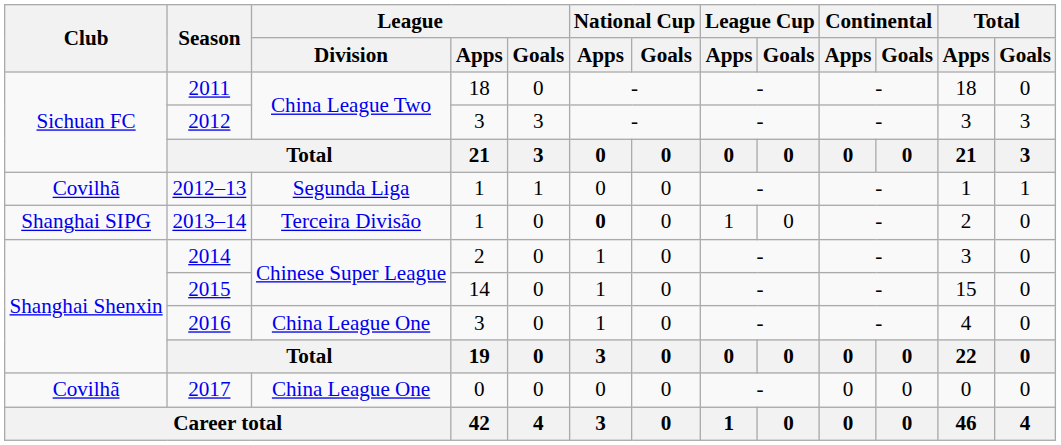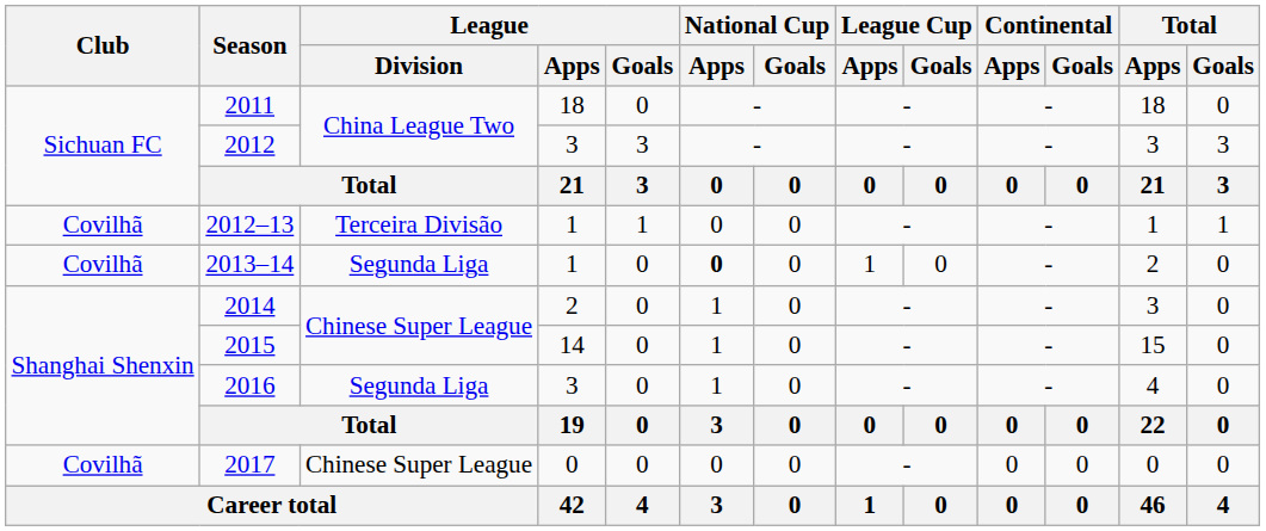 <table class="wikitable" style="text-align: center">
 <tr>
 <th rowspan="2">Club</th>
 <th rowspan="2">Season</th>
 <th colspan="3">League</th>
 <th colspan="2">National Cup</th>
 <th colspan="2">League Cup</th>
 <th colspan="2">Continental</th>
 <th colspan="2">Total</th>
 </tr>
 <tr>
 <th>Division</th>
 <th>Apps</th>
 <th>Goals</th>
 <th>Apps</th>
 <th>Goals</th>
 <th>Apps</th>
 <th>Goals</th>
 <th>Apps</th>
 <th>Goals</th>
 <th>Apps</th>
 <th>Goals</th>
 </tr>
 <tr>
 <td rowspan=3><a href='#'>Sichuan FC</a></td>
 <td><a href='#'>2011</a></td>
 <td rowspan="2"><a href='#'>China League Two</a></td>
 <td>18</td>
 <td>0</td>
 <td colspan="2">-</td>
 <td colspan="2">-</td>
 <td colspan="2">-</td>
 <td>18</td>
 <td>0</td>
 </tr>
 <tr>
 <td><a href='#'>2012</a></td>
 <td>3</td>
 <td>3</td>
 <td colspan="2">-</td>
 <td colspan="2">-</td>
 <td colspan="2">-</td>
 <td>3</td>
 <td>3</td>
 </tr>
 <tr>
 <th colspan=2>Total</th>
 <th>21</th>
 <th>3</th>
 <th>0</th>
 <th>0</th>
 <th>0</th>
 <th>0</th>
 <th>0</th>
 <th>0</th>
 <th>21</th>
 <th>3</th>
 </tr>
 <tr>
 <td><a href='#'>Covilhã</a></td>
 <td><a href='#'>2012–13</a></td>
-<td><a href='#'>Segunda Liga</a></td>
+<td><a href='#'>Terceira Divisão</a></td>
 <td>1</td>
 <td>1</td>
 <td>0</td>
 <td>0</td>
 <td colspan="2">-</td>
 <td colspan="2">-</td>
 <td>1</td>
 <td>1</td>
 </tr>
 <tr>
-<td rowspan="1"><a href='#'>Shanghai SIPG</a></td>
+<td><a href='#'>Covilhã</a></td>
 <td><a href='#'>2013–14</a></td>
-<td><a href='#'>Terceira Divisão</a></td>
+<td><a href='#'>Segunda Liga</a></td>
 <td>1</td>
 <td>0</td>
 <td><strong>0</strong></td>
 <td>0</td>
 <td>1</td>
 <td>0</td>
 <td colspan="2">-</td>
 <td>2</td>
 <td>0</td>
 </tr>
 <tr>
 <td rowspan=4><a href='#'>Shanghai Shenxin</a></td>
 <td><a href='#'>2014</a></td>
 <td rowspan="2"><a href='#'>Chinese Super League</a></td>
 <td>2</td>
 <td>0</td>
 <td>1</td>
 <td>0</td>
 <td colspan="2">-</td>
 <td colspan="2">-</td>
 <td>3</td>
 <td>0</td>
 </tr>
 <tr>
 <td><a href='#'>2015</a></td>
 <td>14</td>
 <td>0</td>
 <td>1</td>
 <td>0</td>
 <td colspan="2">-</td>
 <td colspan="2">-</td>
 <td>15</td>
 <td>0</td>
 </tr>
 <tr>
 <td><a href='#'>2016</a></td>
-<td><a href='#'>China League One</a></td>
+<td><a href='#'>Segunda Liga</a></td>
 <td>3</td>
 <td>0</td>
 <td>1</td>
 <td>0</td>
 <td colspan="2">-</td>
 <td colspan="2">-</td>
 <td>4</td>
 <td>0</td>
 </tr>
 <tr>
 <th colspan=2>Total</th>
 <th>19</th>
 <th>0</th>
 <th>3</th>
 <th>0</th>
 <th>0</th>
 <th>0</th>
 <th>0</th>
 <th>0</th>
 <th>22</th>
 <th>0</th>
 </tr>
 <tr>
 <td><a href='#'>Covilhã</a></td>
 <td><a href='#'>2017</a></td>
-<td><a href='#'>China League One</a></td>
+<td rowspan="1">Chinese Super League</td>
 <td>0</td>
 <td>0</td>
 <td>0</td>
 <td>0</td>
 <td colspan="2">-</td>
 <td>0</td>
 <td>0</td>
 <td>0</td>
 <td>0</td>
 </tr>
 <tr>
 <th colspan=3>Career total</th>
 <th>42</th>
 <th>4</th>
 <th>3</th>
 <th>0</th>
 <th>1</th>
 <th>0</th>
 <th>0</th>
 <th>0</th>
 <th>46</th>
 <th>4</th>
 </tr>
 </table>
